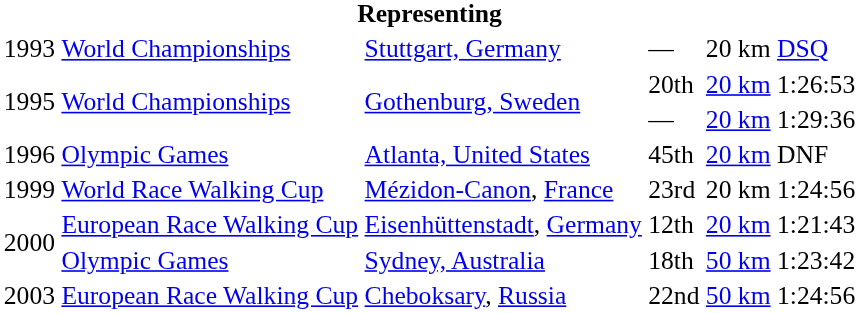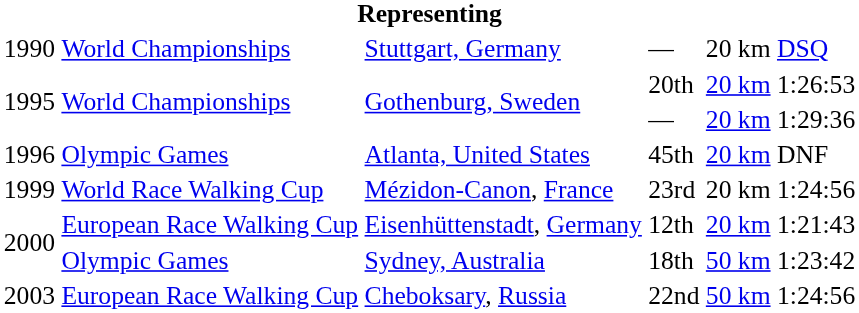 <table>
 <tr>
 <th colspan="6">Representing </th>
 </tr>
 <tr>
-<td>1993</td>
+<td>1990</td>
 <td><a href='#'>World Championships</a></td>
 <td><a href='#'>Stuttgart, Germany</a></td>
 <td>—</td>
 <td>20 km</td>
 <td><a href='#'>DSQ</a></td>
 </tr>
 <tr>
 <td rowspan=2>1995</td>
 <td rowspan=2><a href='#'>World Championships</a></td>
 <td rowspan=2><a href='#'>Gothenburg, Sweden</a></td>
 <td>20th</td>
 <td><a href='#'>20 km</a></td>
 <td>1:26:53</td>
 </tr>
 <tr>
 <td>—</td>
 <td><a href='#'>20 km</a></td>
 <td>1:29:36</td>
 </tr>
 <tr>
 <td>1996</td>
 <td><a href='#'>Olympic Games</a></td>
 <td><a href='#'>Atlanta, United States</a></td>
 <td>45th</td>
 <td><a href='#'>20 km</a></td>
 <td>DNF</td>
 </tr>
 <tr>
 <td>1999</td>
 <td><a href='#'>World Race Walking Cup</a></td>
 <td><a href='#'>Mézidon-Canon</a>, <a href='#'>France</a></td>
 <td>23rd</td>
 <td>20 km</td>
 <td>1:24:56</td>
 </tr>
 <tr>
 <td rowspan=2>2000</td>
 <td><a href='#'>European Race Walking Cup</a></td>
 <td><a href='#'>Eisenhüttenstadt</a>, <a href='#'>Germany</a></td>
 <td>12th</td>
 <td><a href='#'>20 km</a></td>
 <td>1:21:43</td>
 </tr>
 <tr>
 <td><a href='#'>Olympic Games</a></td>
 <td><a href='#'>Sydney, Australia</a></td>
 <td>18th</td>
 <td><a href='#'>50 km</a></td>
 <td>1:23:42</td>
 </tr>
 <tr>
 <td>2003</td>
 <td><a href='#'>European Race Walking Cup</a></td>
 <td><a href='#'>Cheboksary</a>, <a href='#'>Russia</a></td>
 <td>22nd</td>
 <td><a href='#'>50 km</a></td>
 <td>1:24:56</td>
 </tr>
 </table>
